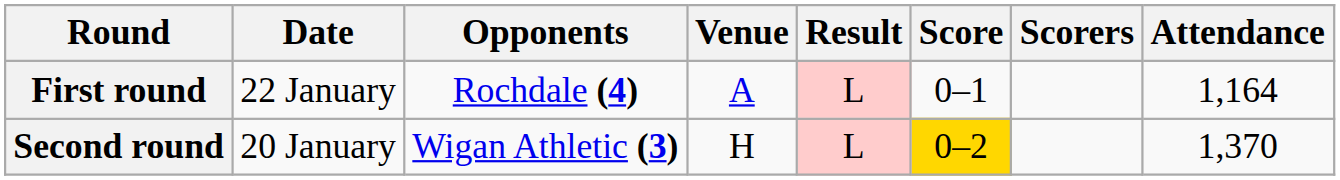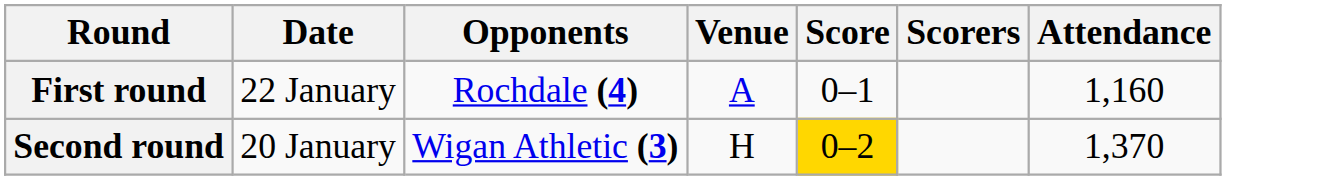 <table class="wikitable" style="text-align:center">
 <tr>
 <th>Round</th>
 <th>Date</th>
 <th>Opponents</th>
 <th>Venue</th>
-<th>Result</th>
 <th>Score</th>
 <th>Scorers</th>
 <th>Attendance</th>
 </tr>
 <tr>
 <th>First round</th>
 <td>22 January</td>
 <td><a href='#'>Rochdale</a> <strong>(<a href='#'>4</a>)</strong></td>
 <td><a href='#'>A</a></td>
-<td style="background-color:#FFCCCC">L</td>
 <td>0–1</td>
 <td align="left"></td>
-<td>1,164</td>
+<td>1,160</td>
 </tr>
 <tr>
 <th>Second round</th>
 <td>20 January</td>
 <td><a href='#'>Wigan Athletic</a> <strong>(<a href='#'>3</a>)</strong></td>
 <td>H</td>
-<td style="background-color:#FFCCCC">L</td>
 <td style="background: gold;">0–2</td>
 <td align="left"></td>
 <td>1,370</td>
 </tr>
 </table>
